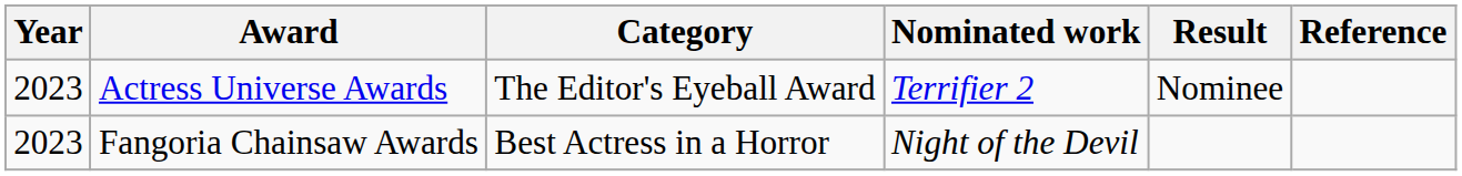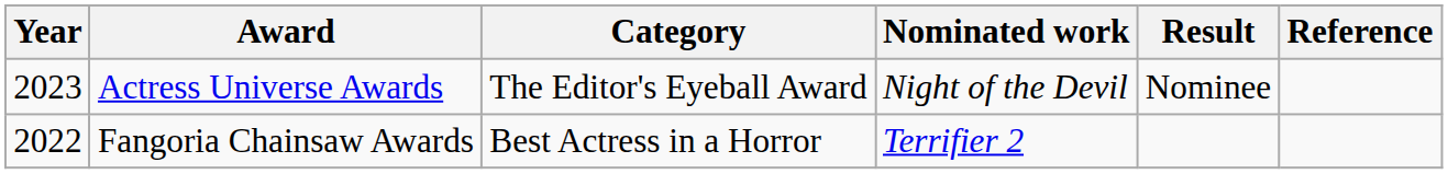 <table class="wikitable">
 <tr>
 <th>Year</th>
 <th>Award</th>
 <th>Category</th>
 <th>Nominated work</th>
 <th>Result</th>
 <th>Reference</th>
 </tr>
 <tr>
 <td>2023</td>
 <td><a href='#'>Actress Universe Awards</a></td>
 <td>The Editor's Eyeball Award</td>
-<td><em><a href='#'>Terrifier 2</a></em></td>
+<td><em>Night of the Devil</em></td>
 <td>Nominee</td>
 <td></td>
 </tr>
 <tr>
-<td>2023</td>
+<td>2022</td>
 <td>Fangoria Chainsaw Awards</td>
 <td>Best Actress in a Horror</td>
-<td><em>Night of the Devil</em></td>
+<td><em><a href='#'>Terrifier 2</a></em></td>
 <td></td>
 <td></td>
 </tr>
 </table>
